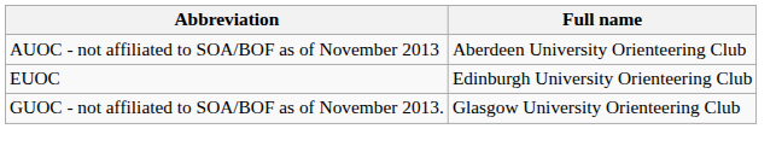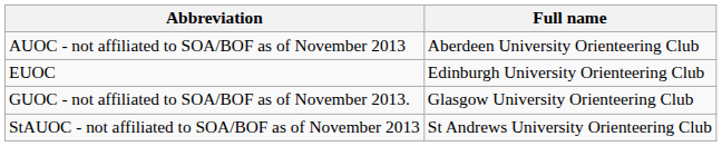 <table class="wikitable">
 <tr>
 <th>Abbreviation</th>
 <th>Full name</th>
 </tr>
 <tr>
 <td>AUOC - not affiliated to SOA/BOF as of November 2013</td>
 <td>Aberdeen University Orienteering Club</td>
 </tr>
 <tr>
 <td>EUOC</td>
 <td>Edinburgh University Orienteering Club</td>
 </tr>
 <tr>
 <td>GUOC - not affiliated to SOA/BOF as of November 2013.</td>
 <td>Glasgow University Orienteering Club</td>
 </tr>
+<tr>
+<td>StAUOC - not affiliated to SOA/BOF as of November 2013</td>
+<td>St Andrews University Orienteering Club</td>
+</tr>
 </table>
